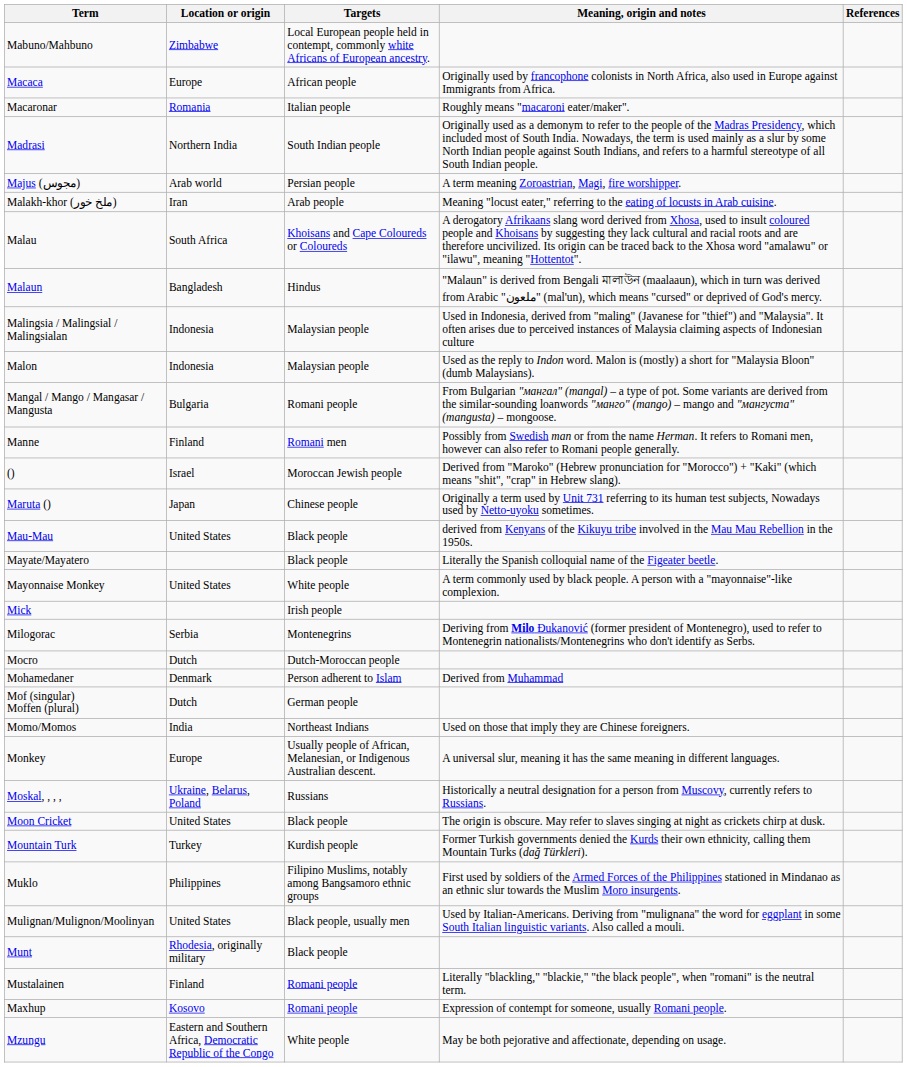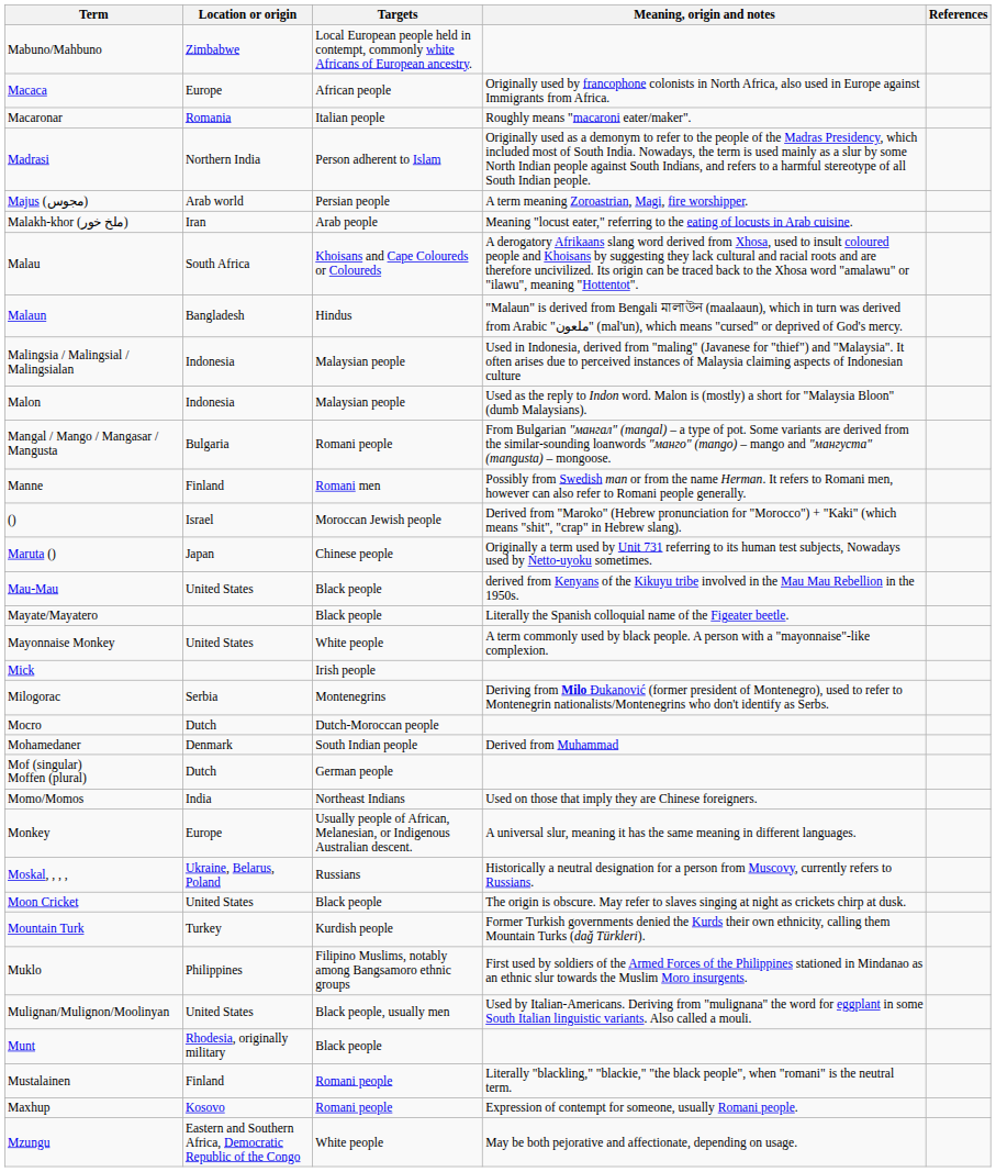 <table class="wikitable">
 <tr>
 <th>Term</th>
 <th>Location or origin</th>
 <th>Targets</th>
 <th>Meaning, origin and notes</th>
 <th>References</th>
 </tr>
 <tr>
 <td>Mabuno/Mahbuno</td>
 <td><a href='#'>Zimbabwe</a></td>
 <td>Local European people held in contempt, commonly <a href='#'>white Africans of European ancestry</a>.</td>
 <td></td>
 <td></td>
 </tr>
 <tr>
 <td><a href='#'>Macaca</a></td>
 <td>Europe</td>
 <td>African people</td>
 <td>Originally used by <a href='#'>francophone</a> colonists in North Africa, also used in Europe against Immigrants from Africa.</td>
 <td></td>
 </tr>
 <tr>
 <td>Macaronar</td>
 <td><a href='#'>Romania</a></td>
 <td>Italian people</td>
 <td>Roughly means "<a href='#'>macaroni</a> eater/maker".</td>
 <td></td>
 </tr>
 <tr>
 <td><a href='#'>Madrasi</a></td>
 <td>Northern India</td>
-<td>South Indian people</td>
+<td>Person adherent to <a href='#'>Islam</a></td>
 <td>Originally used as a demonym to refer to the people of the <a href='#'>Madras Presidency</a>, which included most of South India. Nowadays, the term is used mainly as a slur by some North Indian people against South Indians, and refers to a harmful stereotype of all South Indian people.</td>
 <td></td>
 </tr>
 <tr>
 <td><a href='#'>Majus</a> (مجوس)</td>
 <td>Arab world</td>
 <td>Persian people</td>
 <td>A term meaning <a href='#'>Zoroastrian</a>, <a href='#'>Magi</a>, <a href='#'>fire worshipper</a>.</td>
 <td></td>
 </tr>
 <tr>
 <td>Malakh-khor (ملخ خور)</td>
 <td>Iran</td>
 <td>Arab people</td>
 <td>Meaning "locust eater," referring to the <a href='#'>eating of locusts in Arab cuisine</a>.</td>
 <td></td>
 </tr>
 <tr>
 <td>Malau</td>
 <td>South Africa</td>
 <td><a href='#'>Khoisans</a> and <a href='#'>Cape Coloureds</a> or <a href='#'>Coloureds</a></td>
 <td>A derogatory <a href='#'>Afrikaans</a> slang word derived from <a href='#'>Xhosa</a>, used to insult <a href='#'>coloured</a> people and <a href='#'>Khoisans</a> by suggesting they lack cultural and racial roots and are therefore uncivilized. Its origin can be traced back to the Xhosa word "amalawu" or "ilawu", meaning "<a href='#'>Hottentot</a>".</td>
 <td></td>
 </tr>
 <tr>
 <td><a href='#'>Malaun</a></td>
 <td>Bangladesh</td>
 <td>Hindus</td>
 <td>"Malaun" is derived from Bengali মালাউন (maalaaun), which in turn was derived from Arabic "ملعون" (mal'un), which means "cursed" or deprived of God's mercy.</td>
 <td></td>
 </tr>
 <tr>
 <td>Malingsia / Malingsial / Malingsialan</td>
 <td>Indonesia</td>
 <td>Malaysian people</td>
 <td>Used in Indonesia, derived from "maling" (Javanese for "thief") and "Malaysia". It often arises due to perceived instances of Malaysia claiming aspects of Indonesian culture</td>
 <td></td>
 </tr>
 <tr>
 <td>Malon</td>
 <td>Indonesia</td>
 <td>Malaysian people</td>
 <td>Used as the reply to <em>Indon</em> word. Malon is (mostly) a short for "Malaysia Bloon" (dumb Malaysians).</td>
 <td></td>
 </tr>
 <tr>
 <td>Mangal / Mango / Mangasar / Mangusta</td>
 <td>Bulgaria</td>
 <td>Romani people</td>
 <td>From Bulgarian <em>"мангал" (mangal)</em> – a type of pot. Some variants are derived from the similar-sounding loanwords <em>"манго" (mango)</em> – mango and <em>"мангуста" (mangusta)</em> – mongoose.</td>
 <td></td>
 </tr>
 <tr>
 <td>Manne</td>
 <td>Finland</td>
 <td><a href='#'>Romani</a> men</td>
 <td>Possibly from <a href='#'>Swedish</a> <em>man</em> or from the name <em>Herman</em>. It refers to Romani men, however can also refer to Romani people generally.</td>
 <td></td>
 </tr>
 <tr>
 <td> ()</td>
 <td>Israel</td>
 <td>Moroccan Jewish people</td>
 <td>Derived from "Maroko" (Hebrew pronunciation for "Morocco") + "Kaki" (which means "shit", "crap" in Hebrew slang).</td>
 <td></td>
 </tr>
 <tr>
 <td><a href='#'>Maruta</a> ()</td>
 <td>Japan</td>
 <td>Chinese people</td>
 <td>Originally a term used by <a href='#'>Unit 731</a> referring to its human test subjects, Nowadays used by <a href='#'>Netto-uyoku</a> sometimes.</td>
 <td></td>
 </tr>
 <tr>
 <td><a href='#'>Mau-Mau</a></td>
 <td>United States</td>
 <td>Black people</td>
 <td>derived from <a href='#'>Kenyans</a> of the <a href='#'>Kikuyu tribe</a> involved in the <a href='#'>Mau Mau Rebellion</a> in the 1950s.</td>
 <td></td>
 </tr>
 <tr>
 <td>Mayate/Mayatero</td>
 <td></td>
 <td>Black people</td>
 <td>Literally the Spanish colloquial name of the <a href='#'>Figeater beetle</a>.</td>
 <td></td>
 </tr>
 <tr>
 <td>Mayonnaise Monkey</td>
 <td>United States</td>
 <td>White people</td>
 <td>A term commonly used by black people. A person with a "mayonnaise"-like complexion.</td>
 <td></td>
 </tr>
 <tr>
 <td><a href='#'>Mick</a></td>
 <td></td>
 <td>Irish people</td>
 <td></td>
 <td></td>
 </tr>
 <tr>
 <td>Milogorac</td>
 <td>Serbia</td>
 <td>Montenegrins</td>
 <td>Deriving from <a href='#'><strong>Milo</strong> Đukanović</a> (former president of Montenegro), used to refer to Montenegrin nationalists/Montenegrins who don't identify as Serbs.</td>
 <td></td>
 </tr>
 <tr>
 <td>Mocro</td>
 <td>Dutch</td>
 <td>Dutch-Moroccan people</td>
 <td></td>
 <td></td>
 </tr>
 <tr>
 <td>Mohamedaner</td>
 <td>Denmark</td>
-<td>Person adherent to <a href='#'>Islam</a></td>
+<td>South Indian people</td>
 <td>Derived from <a href='#'>Muhammad</a></td>
 <td></td>
 </tr>
 <tr>
 <td>Mof (singular)<br>Moffen (plural)</td>
 <td>Dutch</td>
 <td>German people</td>
 <td></td>
 <td></td>
 </tr>
 <tr>
 <td>Momo/Momos</td>
 <td>India</td>
 <td>Northeast Indians</td>
 <td>Used on those that imply they are Chinese foreigners.</td>
 <td></td>
 </tr>
 <tr>
 <td>Monkey</td>
 <td>Europe</td>
 <td>Usually people of African, Melanesian, or Indigenous Australian descent.</td>
 <td>A universal slur, meaning it has the same meaning in different languages.</td>
 <td></td>
 </tr>
 <tr>
 <td><a href='#'>Moskal</a>, , , , </td>
 <td><a href='#'>Ukraine</a>, <a href='#'>Belarus</a>, <a href='#'>Poland</a></td>
 <td>Russians</td>
 <td>Historically a neutral designation for a person from <a href='#'>Muscovy</a>, currently refers to <a href='#'>Russians</a>.</td>
 <td></td>
 </tr>
 <tr>
 <td><a href='#'>Moon Cricket</a></td>
 <td>United States</td>
 <td>Black people</td>
 <td>The origin is obscure. May refer to slaves singing at night as crickets chirp at dusk.</td>
 <td></td>
 </tr>
 <tr>
 <td><a href='#'>Mountain Turk</a></td>
 <td>Turkey</td>
 <td>Kurdish people</td>
 <td>Former Turkish governments denied the <a href='#'>Kurds</a> their own ethnicity, calling them Mountain Turks (<em>dağ Türkleri</em>).</td>
 <td></td>
 </tr>
 <tr>
 <td>Muklo</td>
 <td>Philippines</td>
 <td>Filipino Muslims, notably among Bangsamoro ethnic groups</td>
 <td>First used by soldiers of the <a href='#'>Armed Forces of the Philippines</a> stationed in Mindanao as an ethnic slur towards the Muslim <a href='#'>Moro insurgents</a>.</td>
 <td></td>
 </tr>
 <tr>
 <td>Mulignan/Mulignon/Moolinyan</td>
 <td>United States</td>
 <td>Black people, usually men</td>
 <td>Used by Italian-Americans. Deriving from "mulignana" the word for <a href='#'>eggplant</a> in some <a href='#'>South Italian linguistic variants</a>. Also called a mouli.</td>
 <td></td>
 </tr>
 <tr>
 <td><a href='#'>Munt</a></td>
 <td><a href='#'>Rhodesia</a>, originally military</td>
 <td>Black people</td>
 <td></td>
 <td></td>
 </tr>
 <tr>
 <td>Mustalainen</td>
 <td>Finland</td>
 <td><a href='#'>Romani people</a></td>
 <td>Literally "blackling," "blackie," "the black people", when "romani" is the neutral term.</td>
 <td></td>
 </tr>
 <tr>
 <td>Maxhup</td>
 <td><a href='#'>Kosovo</a></td>
 <td><a href='#'>Romani people</a></td>
 <td>Expression of contempt for someone, usually <a href='#'>Romani people</a>.</td>
 <td></td>
 </tr>
 <tr>
 <td><a href='#'>Mzungu</a></td>
 <td>Eastern and Southern Africa, <a href='#'>Democratic Republic of the Congo</a></td>
 <td>White people</td>
 <td>May be both pejorative and affectionate, depending on usage.</td>
 <td></td>
 </tr>
 </table>
